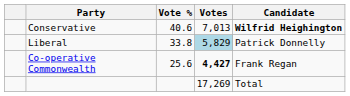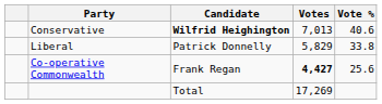 <table class="wikitable">
 <tr>
 <th></th>
 <th scope="col" width="175">Party</th>
+<th scope="col" width="150">Candidate</th>
+<th>Votes</th>
 <th>Vote %</th>
-<th>Votes</th>
-<th scope="col" width="150">Candidate</th>
 </tr>
 <tr>
 <td>   </td>
 <td>Conservative</td>
+<td><strong>Wilfrid Heighington</strong></td>
+<td align=right>7,013</td>
 <td align=right>40.6</td>
-<td align=right>7,013</td>
-<td><strong>Wilfrid Heighington</strong></td>
 </tr>
 <tr>
 <td>   </td>
 <td>Liberal</td>
+<td>Patrick Donnelly</td>
+<td align=right>5,829</td>
 <td align=right>33.8</td>
-<td align=right style="background: lightblue;">5,829</td>
-<td>Patrick Donnelly</td>
 </tr>
 <tr>
 <td>   </td>
 <td><a href='#'>Co-operative Commonwealth</a></td>
+<td>Frank Regan</td>
+<td align=right><strong>4,427</strong></td>
 <td align=right>25.6</td>
-<td align=right><strong>4,427</strong></td>
-<td>Frank Regan</td>
 </tr>
 <tr>
 <td></td>
 <td></td>
+<td>Total</td>
+<td align=right>17,269</td>
 <td></td>
-<td align=right>17,269</td>
-<td>Total</td>
 </tr>
 </table>
